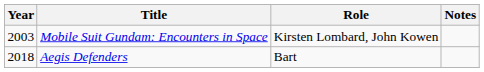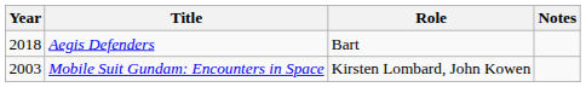 <table class="wikitable sortable">
 <tr>
 <th>Year</th>
 <th>Title</th>
 <th>Role</th>
 <th>Notes</th>
 </tr>
 <tr>
+<td>2018</td>
+<td><em><a href='#'>Aegis Defenders</a></em></td>
+<td>Bart</td>
+<td></td>
+</tr>
+<tr>
 <td>2003</td>
 <td><em><a href='#'>Mobile Suit Gundam: Encounters in Space</a></em></td>
 <td>Kirsten Lombard, John Kowen</td>
 <td></td>
 </tr>
-<tr>
-<td>2018</td>
-<td><em><a href='#'>Aegis Defenders</a></em></td>
-<td>Bart</td>
-<td></td>
-</tr>
 </table>
